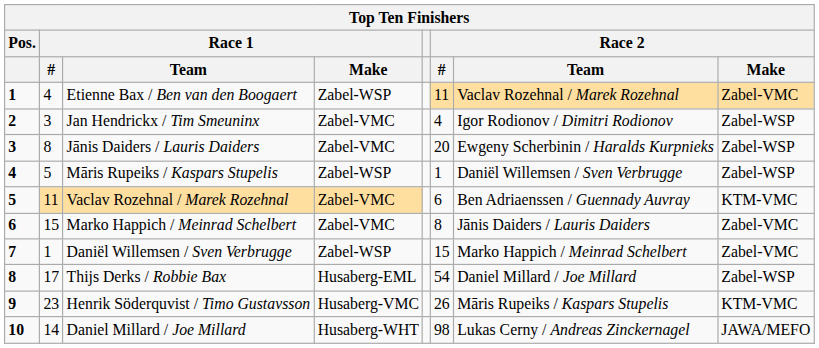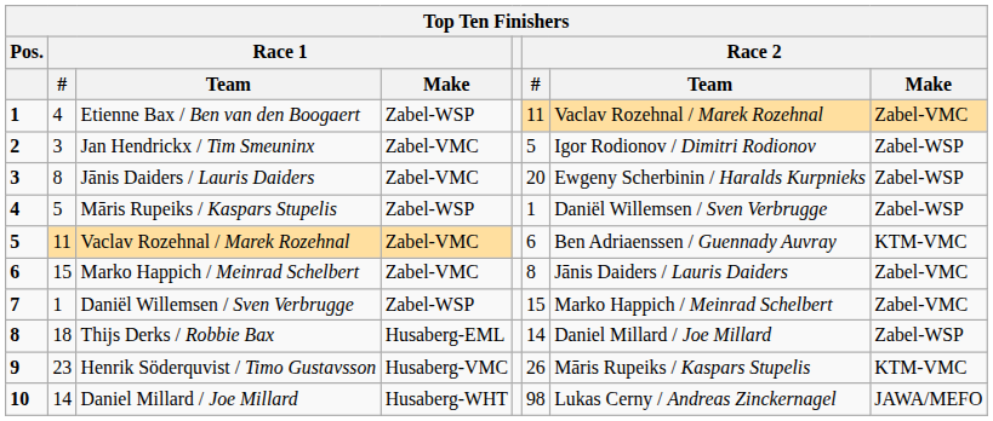 <table class="wikitable" style="font-size: 85%;">
 <tr>
 <th colspan=8>Top Ten Finishers</th>
 </tr>
 <tr>
 <th>Pos.</th>
 <th colspan=3>Race 1</th>
 <th></th>
 <th colspan=3>Race 2</th>
 </tr>
 <tr>
 <th></th>
 <th>#</th>
 <th>Team</th>
 <th>Make</th>
 <th></th>
 <th>#</th>
 <th>Team</th>
 <th>Make</th>
 </tr>
 <tr>
 <td><strong>1</strong></td>
 <td>4</td>
 <td> Etienne Bax / <em>Ben van den Boogaert</em></td>
 <td>Zabel-WSP</td>
 <td></td>
 <td style="background:#ffdf9f;">11</td>
 <td style="background:#ffdf9f;"> Vaclav Rozehnal / <em>Marek Rozehnal</em></td>
 <td style="background:#ffdf9f;">Zabel-VMC</td>
 </tr>
 <tr>
 <td><strong>2</strong></td>
 <td>3</td>
 <td> Jan Hendrickx / <em>Tim Smeuninx</em></td>
 <td>Zabel-VMC</td>
 <td></td>
-<td>4</td>
+<td>5</td>
 <td> Igor Rodionov / <em>Dimitri Rodionov</em></td>
 <td>Zabel-WSP</td>
 </tr>
 <tr>
 <td><strong>3</strong></td>
 <td>8</td>
 <td> Jānis Daiders / <em>Lauris Daiders</em></td>
 <td>Zabel-VMC</td>
 <td></td>
 <td>20</td>
 <td> Ewgeny Scherbinin / <em>Haralds Kurpnieks</em></td>
 <td>Zabel-WSP</td>
 </tr>
 <tr>
 <td><strong>4</strong></td>
 <td>5</td>
 <td> Māris Rupeiks / <em>Kaspars Stupelis</em></td>
 <td>Zabel-WSP</td>
 <td></td>
 <td>1</td>
 <td> Daniël Willemsen / <em>Sven Verbrugge</em></td>
 <td>Zabel-WSP</td>
 </tr>
 <tr>
 <td><strong>5</strong></td>
 <td style="background:#ffdf9f;">11</td>
 <td style="background:#ffdf9f;"> Vaclav Rozehnal / <em>Marek Rozehnal</em></td>
 <td style="background:#ffdf9f;">Zabel-VMC</td>
 <td></td>
 <td>6</td>
 <td> Ben Adriaenssen / <em>Guennady Auvray</em></td>
 <td>KTM-VMC</td>
 </tr>
 <tr>
 <td><strong>6</strong></td>
 <td>15</td>
 <td> Marko Happich / <em>Meinrad Schelbert</em></td>
 <td>Zabel-VMC</td>
 <td></td>
 <td>8</td>
 <td> Jānis Daiders / <em>Lauris Daiders</em></td>
 <td>Zabel-VMC</td>
 </tr>
 <tr>
 <td><strong>7</strong></td>
 <td>1</td>
 <td> Daniël Willemsen / <em>Sven Verbrugge</em></td>
 <td>Zabel-WSP</td>
 <td></td>
 <td>15</td>
 <td> Marko Happich / <em>Meinrad Schelbert</em></td>
 <td>Zabel-VMC</td>
 </tr>
 <tr>
 <td><strong>8</strong></td>
-<td>17</td>
+<td>18</td>
 <td> Thijs Derks / <em>Robbie Bax</em></td>
 <td>Husaberg-EML</td>
 <td></td>
-<td>54</td>
+<td>14</td>
 <td> Daniel Millard / <em>Joe Millard</em></td>
 <td>Zabel-WSP</td>
 </tr>
 <tr>
 <td><strong>9</strong></td>
 <td>23</td>
 <td> Henrik Söderquvist / <em>Timo Gustavsson</em></td>
 <td>Husaberg-VMC</td>
 <td></td>
 <td>26</td>
 <td> Māris Rupeiks / <em>Kaspars Stupelis</em></td>
 <td>KTM-VMC</td>
 </tr>
 <tr>
 <td><strong>10</strong></td>
 <td>14</td>
 <td> Daniel Millard / <em>Joe Millard</em></td>
 <td>Husaberg-WHT</td>
 <td></td>
 <td>98</td>
 <td> Lukas Cerny / <em>Andreas Zinckernagel</em></td>
 <td>JAWA/MEFO</td>
 </tr>
 </table>
